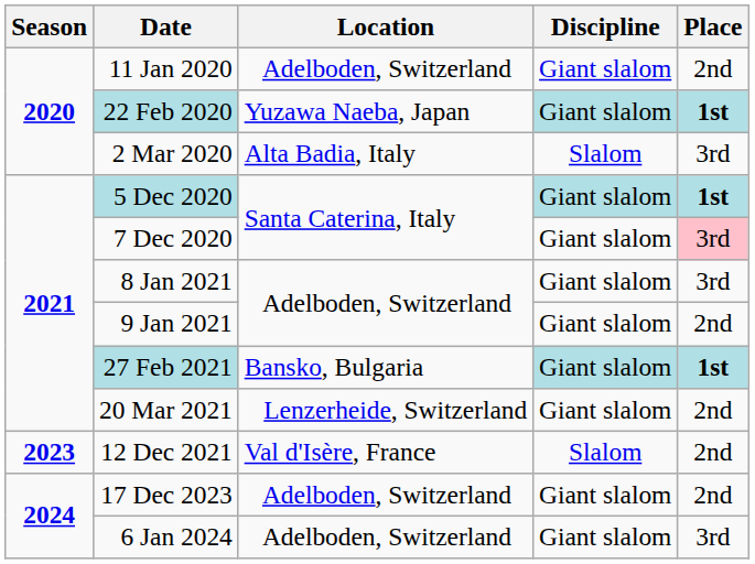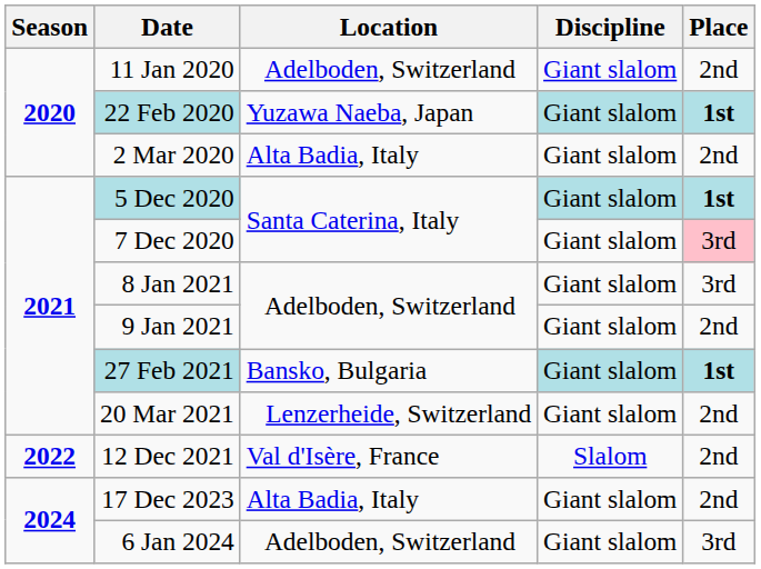 <table class="wikitable" style="text-align:center; font-size:95%;">
 <tr>
 <th>Season</th>
 <th>Date</th>
 <th>Location</th>
 <th>Discipline</th>
 <th>Place</th>
 </tr>
 <tr>
 <td rowspan=3><strong><a href='#'>2020</a></strong></td>
 <td align=right>11 Jan 2020</td>
 <td align=left>   <a href='#'>Adelboden</a>, Switzerland</td>
 <td><a href='#'>Giant slalom</a></td>
 <td>2nd</td>
 </tr>
 <tr>
 <td bgcolor="#BOEOE6" align=right>22 Feb 2020</td>
 <td align=left> <a href='#'>Yuzawa Naeba</a>, Japan</td>
 <td bgcolor="#BOEOE6">Giant slalom</td>
 <td bgcolor="#BOEOE6"><strong>1st</strong></td>
 </tr>
 <tr>
 <td align=right>2 Mar 2020</td>
 <td align=left> <a href='#'>Alta Badia</a>, Italy</td>
-<td><a href='#'>Slalom</a></td>
-<td>3rd</td>
+<td>Giant slalom</td>
+<td>2nd</td>
 </tr>
 <tr>
 <td rowspan="6"><strong><a href='#'>2021</a></strong></td>
 <td bgcolor="#BOEOE6" align=right>5 Dec 2020</td>
 <td align=left rowspan=2> <a href='#'>Santa Caterina</a>, Italy</td>
 <td bgcolor="#BOEOE6">Giant slalom</td>
 <td bgcolor="#BOEOE6"><strong>1st</strong></td>
 </tr>
 <tr>
 <td align=right>7 Dec 2020</td>
 <td>Giant slalom</td>
 <td style="background: pink;">3rd</td>
 </tr>
 <tr>
 <td align=right>8 Jan 2021</td>
 <td align=left rowspan=2>   Adelboden, Switzerland</td>
 <td>Giant slalom</td>
 <td>3rd</td>
 </tr>
 <tr>
 <td align=right>9 Jan 2021</td>
 <td>Giant slalom</td>
 <td>2nd</td>
 </tr>
 <tr>
 <td bgcolor="#BOEOE6"align=right>27 Feb 2021</td>
 <td align=left> <a href='#'>Bansko</a>, Bulgaria</td>
 <td bgcolor="#BOEOE6">Giant slalom</td>
 <td bgcolor="#BOEOE6"><strong>1st</strong></td>
 </tr>
 <tr>
 <td align=right>20 Mar 2021</td>
 <td align=left>   <a href='#'>Lenzerheide</a>, Switzerland</td>
 <td>Giant slalom</td>
 <td>2nd</td>
 </tr>
 <tr>
-<td><strong><a href='#'>2023</a></strong></td>
+<td><strong><a href='#'>2022</a></strong></td>
 <td align=right>12 Dec 2021</td>
 <td align=left> <a href='#'>Val d'Isère</a>, France</td>
 <td><a href='#'>Slalom</a></td>
 <td>2nd</td>
 </tr>
 <tr>
 <td rowspan="2"><strong><a href='#'>2024</a></strong></td>
 <td align=right>17 Dec 2023</td>
-<td align=left>   <a href='#'>Adelboden</a>, Switzerland</td>
+<td align=left> <a href='#'>Alta Badia</a>, Italy</td>
 <td>Giant slalom</td>
 <td>2nd</td>
 </tr>
 <tr>
 <td align=right>6 Jan 2024</td>
 <td align=left>   Adelboden, Switzerland</td>
 <td>Giant slalom</td>
 <td>3rd</td>
 </tr>
 </table>
